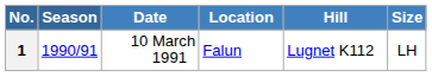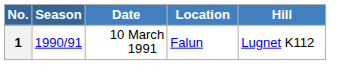 <table class="wikitable sortable" style="font-size:86%; line-height:15px; text-align:left; border:grey solid 1px; border-collapse:collapse; background:#ffffff;">
 <tr style="background:#efefef;">
 <th style="background-color:#369; color:white; width:10px;">No.</th>
 <th style="background-color:#369; color:white;  width:30px;">Season</th>
 <th style="background-color:#4180be; color:white; width:80px;">Date</th>
 <th style="background-color:#4180be; color:white; width:68px;">Location</th>
 <th style="background-color:#4180be; color:white; width:86px;">Hill</th>
-<th style="background-color:#4180be; color:white; width:25px;">Size</th>
 </tr>
 <tr>
 <th scope=row style="text-align:center;">1</th>
 <td align=center><a href='#'>1990/91</a></td>
 <td align=right>10 March 1991  </td>
 <td> <a href='#'>Falun</a></td>
 <td><a href='#'>Lugnet</a> K112</td>
-<td align=center>LH</td>
 </tr>
 </table>
